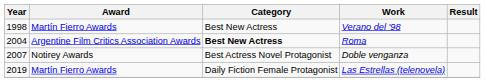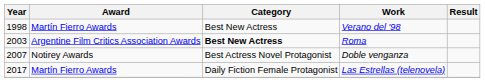 <table class="wikitable" style="font-size: 90%;">
 <tr>
 <th>Year</th>
 <th>Award</th>
 <th>Category</th>
 <th>Work</th>
 <th>Result</th>
 </tr>
 <tr>
 <td>1998</td>
 <td><a href='#'>Martín Fierro Awards</a></td>
 <td>Best New Actress</td>
 <td><em><a href='#'>Verano del '98</a></em></td>
 <td></td>
 </tr>
 <tr>
-<td>2004</td>
+<td>2003</td>
 <td><a href='#'>Argentine Film Critics Association Awards</a></td>
 <td><strong>Best New Actress</strong></td>
 <td><em><a href='#'>Roma</a></em></td>
 <td></td>
 </tr>
 <tr>
 <td>2007</td>
 <td>Notirey Awards</td>
 <td>Best Actress Novel Protagonist</td>
 <td><em>Doble venganza</em></td>
 <td></td>
 </tr>
 <tr>
-<td>2019</td>
+<td>2017</td>
 <td><a href='#'>Martín Fierro Awards</a></td>
 <td>Daily Fiction Female Protagonist</td>
 <td><em><a href='#'>Las Estrellas (telenovela)</a></em></td>
 <td></td>
 </tr>
 <tr>
 </tr>
 </table>
